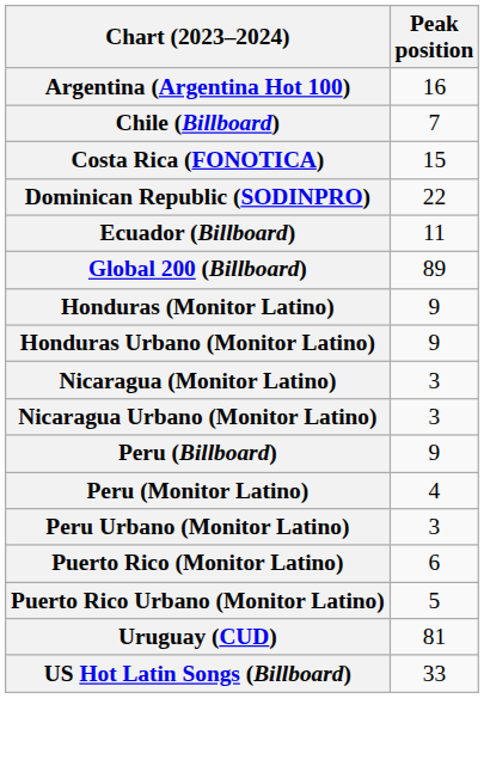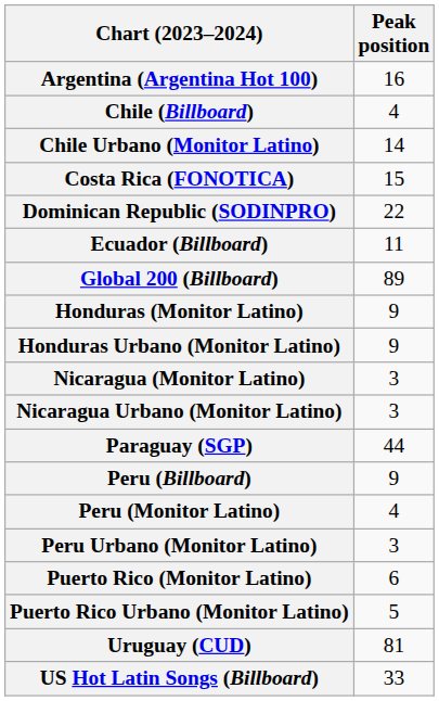 <table class="wikitable sortable plainrowheaders" style="text-align:center">
 <tr>
 <th scope="col">Chart (2023–2024)</th>
 <th scope="col">Peak<br>position</th>
 </tr>
 <tr>
 <th scope="row">Argentina (<a href='#'>Argentina Hot 100</a>)</th>
 <td>16</td>
 </tr>
 <tr>
 <th scope="row">Chile (<em><a href='#'>Billboard</a></em>)</th>
-<td>7</td>
+<td>4</td>
+</tr>
+<tr>
+<th scope="row">Chile Urbano (<a href='#'>Monitor Latino</a>)</th>
+<td>14</td>
 </tr>
 <tr>
 <th scope="row">Costa Rica (<a href='#'>FONOTICA</a>)</th>
 <td>15</td>
 </tr>
 <tr>
 <th scope="row">Dominican Republic (<a href='#'>SODINPRO</a>)</th>
 <td>22</td>
 </tr>
 <tr>
 <th scope="row">Ecuador (<em>Billboard</em>)</th>
 <td>11</td>
 </tr>
 <tr>
 <th scope="row"><a href='#'>Global 200</a> (<em>Billboard</em>)</th>
 <td>89</td>
 </tr>
 <tr>
 <th scope="row">Honduras (Monitor Latino)</th>
 <td>9</td>
 </tr>
 <tr>
 <th scope="row">Honduras Urbano (Monitor Latino)</th>
 <td>9</td>
 </tr>
 <tr>
 <th scope="row">Nicaragua (Monitor Latino)</th>
 <td>3</td>
 </tr>
 <tr>
 <th scope="row">Nicaragua Urbano (Monitor Latino)</th>
 <td>3</td>
 </tr>
 <tr>
+<th scope="row">Paraguay (<a href='#'>SGP</a>)</th>
+<td>44</td>
+</tr>
+<tr>
 <th scope="row">Peru (<em>Billboard</em>)</th>
 <td>9</td>
 </tr>
 <tr>
 <th scope="row">Peru (Monitor Latino)</th>
 <td>4</td>
 </tr>
 <tr>
 <th scope="row">Peru Urbano (Monitor Latino)</th>
 <td>3</td>
 </tr>
 <tr>
 <th scope="row">Puerto Rico (Monitor Latino)</th>
 <td>6</td>
 </tr>
 <tr>
 <th scope="row">Puerto Rico Urbano (Monitor Latino)</th>
 <td>5</td>
 </tr>
 <tr>
 <th scope="row">Uruguay (<a href='#'>CUD</a>)</th>
 <td>81</td>
 </tr>
 <tr>
 <th scope="row">US <a href='#'>Hot Latin Songs</a> (<em>Billboard</em>)</th>
 <td>33</td>
 </tr>
 </table>
